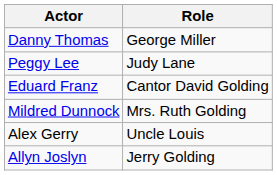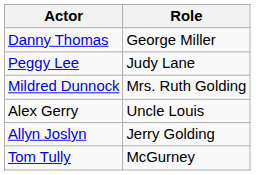 <table class="wikitable">
 <tr>
 <th>Actor</th>
 <th>Role</th>
 </tr>
 <tr>
 <td><a href='#'>Danny Thomas</a></td>
 <td>George Miller</td>
 </tr>
 <tr>
 <td><a href='#'>Peggy Lee</a></td>
 <td>Judy Lane</td>
 </tr>
 <tr>
-<td><a href='#'>Eduard Franz</a></td>
-<td>Cantor David Golding</td>
-</tr>
-<tr>
 <td><a href='#'>Mildred Dunnock</a></td>
 <td>Mrs. Ruth Golding</td>
 </tr>
 <tr>
 <td>Alex Gerry</td>
 <td>Uncle Louis</td>
 </tr>
 <tr>
 <td><a href='#'>Allyn Joslyn</a></td>
 <td>Jerry Golding</td>
 </tr>
+<tr>
+<td><a href='#'>Tom Tully</a></td>
+<td>McGurney</td>
+</tr>
 </table>
